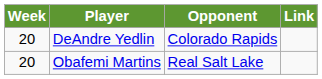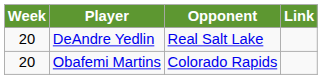 <table class=wikitable>
 <tr>
 <th style="background:#5d9731; color:white; text-align:center;">Week</th>
 <th style="background:#5d9731; color:white; text-align:center;">Player</th>
 <th style="background:#5d9731; color:white; text-align:center;">Opponent</th>
 <th style="background:#5d9731; color:white; text-align:center;">Link</th>
 </tr>
 <tr>
 <td align=center>20</td>
 <td> <a href='#'>DeAndre Yedlin</a></td>
-<td><a href='#'>Colorado Rapids</a></td>
+<td><a href='#'>Real Salt Lake</a></td>
 <td></td>
 </tr>
 <tr>
 <td align=center>20</td>
 <td> <a href='#'>Obafemi Martins</a></td>
-<td><a href='#'>Real Salt Lake</a></td>
+<td><a href='#'>Colorado Rapids</a></td>
 <td></td>
 </tr>
 </table>
